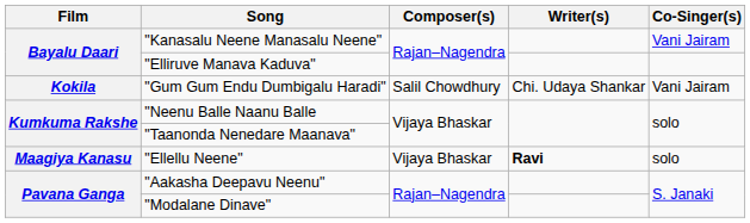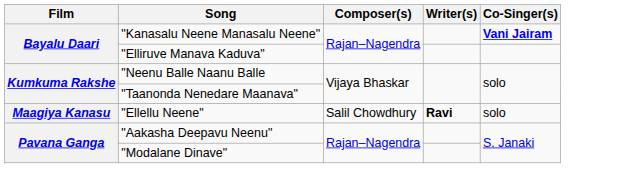 <table class="wikitable">
 <tr>
 <th>Film</th>
 <th>Song</th>
 <th>Composer(s)</th>
 <th>Writer(s)</th>
 <th>Co-Singer(s)</th>
 </tr>
 <tr>
 <th Rowspan=2><em><a href='#'>Bayalu Daari</a></em></th>
 <td>"Kanasalu Neene Manasalu Neene"</td>
 <td Rowspan=2><a href='#'>Rajan–Nagendra</a></td>
 <td></td>
-<td><a href='#'>Vani Jairam</a></td>
+<td><strong><a href='#'>Vani Jairam</a></strong></td>
 </tr>
 <tr>
 <td>"Elliruve Manava Kaduva"</td>
 <td></td>
-</tr>
-<tr>
-<th Rowspan=><em><a href='#'>Kokila</a></em></th>
-<td>"Gum Gum Endu Dumbigalu Haradi"</td>
-<td rowspan=>Salil Chowdhury</td>
-<td>Chi. Udaya Shankar</td>
-<td>Vani Jairam</td>
 </tr>
 <tr>
 <th rowspan=2><em><a href='#'>Kumkuma Rakshe</a></em></th>
 <td>"Neenu Balle Naanu Balle</td>
 <td rowspan=2>Vijaya Bhaskar</td>
 <td Rowspan=2></td>
 <td rowspan=2>solo</td>
 </tr>
 <tr>
 <td>"Taanonda Nenedare Maanava"</td>
 </tr>
 <tr>
 <th><em><a href='#'>Maagiya Kanasu</a></em></th>
 <td>"Ellellu Neene"</td>
-<td>Vijaya Bhaskar</td>
+<td rowspan=>Salil Chowdhury</td>
 <td><strong>Ravi</strong></td>
 <td>solo</td>
 </tr>
 <tr>
 <th Rowspan=2><em><a href='#'>Pavana Ganga</a></em></th>
 <td>"Aakasha Deepavu Neenu"</td>
 <td Rowspan=2><a href='#'>Rajan–Nagendra</a></td>
 <td></td>
 <td Rowspan=2><a href='#'>S. Janaki</a></td>
 </tr>
 <tr>
 <td>"Modalane Dinave"</td>
 <td></td>
 </tr>
 </table>
